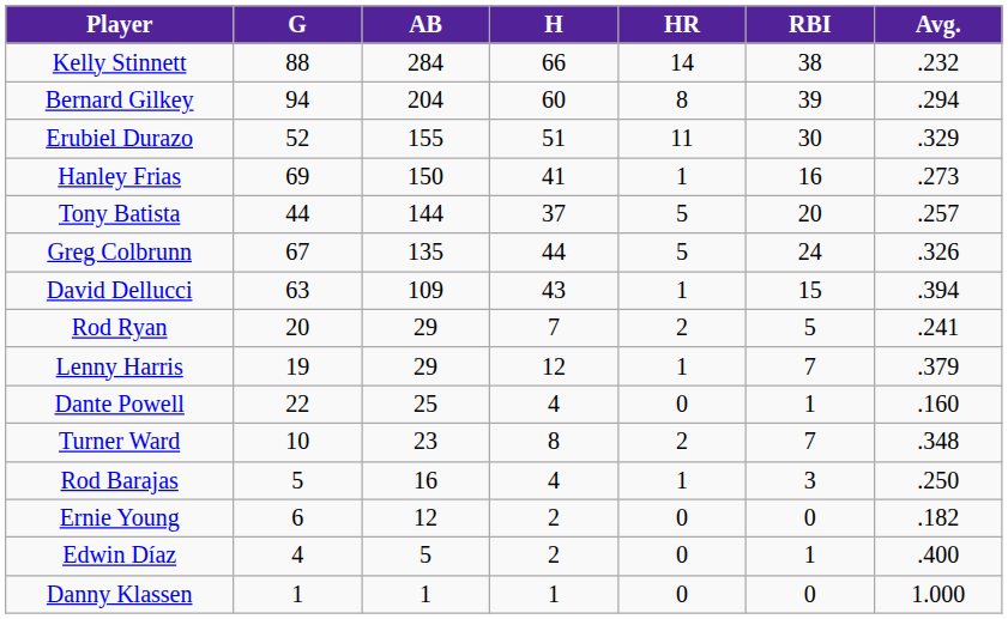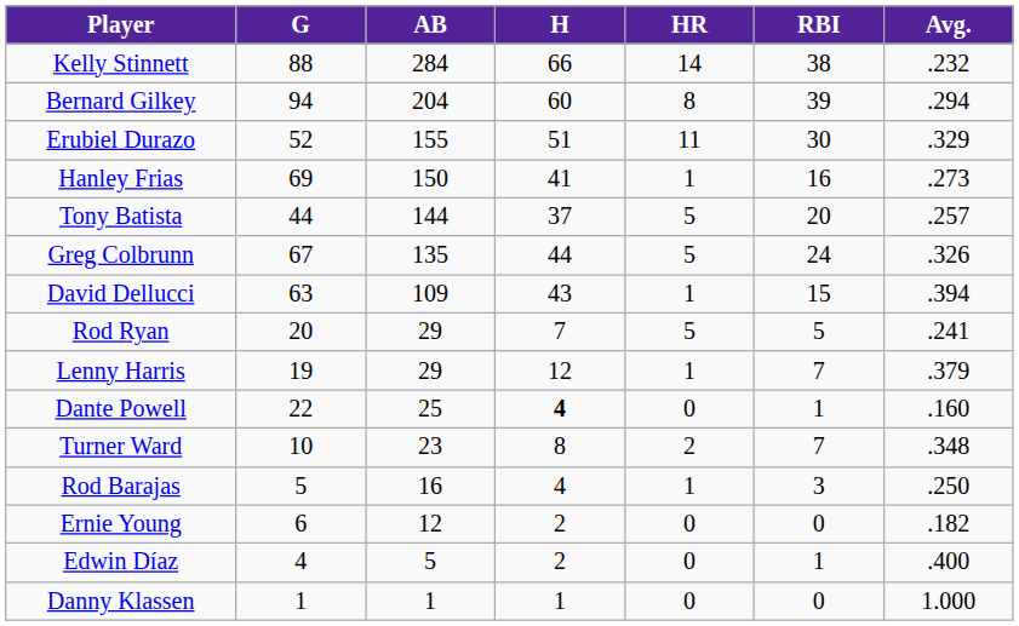 <table class="wikitable sortable">
 <tr>
 <th style="background:#522398;color:white;" width="16%">Player</th>
 <th style="background:#522398;color:white;" width="9%">G</th>
 <th style="background:#522398;color:white;" width="9%">AB</th>
 <th style="background:#522398;color:white;" width="9%">H</th>
 <th style="background:#522398;color:white;" width="9%">HR</th>
 <th style="background:#522398;color:white;" width="9%">RBI</th>
 <th style="background:#522398;color:white;" width="9%">Avg.</th>
 </tr>
 <tr align="center">
 <td><a href='#'>Kelly Stinnett</a></td>
 <td>88</td>
 <td>284</td>
 <td>66</td>
 <td>14</td>
 <td>38</td>
 <td>.232</td>
 </tr>
 <tr align="center">
 <td><a href='#'>Bernard Gilkey</a></td>
 <td>94</td>
 <td>204</td>
 <td>60</td>
 <td>8</td>
 <td>39</td>
 <td>.294</td>
 </tr>
 <tr align="center">
 <td><a href='#'>Erubiel Durazo</a></td>
 <td>52</td>
 <td>155</td>
 <td>51</td>
 <td>11</td>
 <td>30</td>
 <td>.329</td>
 </tr>
 <tr align="center">
 <td><a href='#'>Hanley Frias</a></td>
 <td>69</td>
 <td>150</td>
 <td>41</td>
 <td>1</td>
 <td>16</td>
 <td>.273</td>
 </tr>
 <tr align="center">
 <td><a href='#'>Tony Batista</a></td>
 <td>44</td>
 <td>144</td>
 <td>37</td>
 <td>5</td>
 <td>20</td>
 <td>.257</td>
 </tr>
 <tr align="center">
 <td><a href='#'>Greg Colbrunn</a></td>
 <td>67</td>
 <td>135</td>
 <td>44</td>
 <td>5</td>
 <td>24</td>
 <td>.326</td>
 </tr>
 <tr align="center">
 <td><a href='#'>David Dellucci</a></td>
 <td>63</td>
 <td>109</td>
 <td>43</td>
 <td>1</td>
 <td>15</td>
 <td>.394</td>
 </tr>
 <tr align=center>
 <td><a href='#'>Rod Ryan</a></td>
 <td>20</td>
 <td>29</td>
 <td>7</td>
-<td>2</td>
+<td>5</td>
 <td>5</td>
 <td>.241</td>
 </tr>
 <tr align=center>
 <td><a href='#'>Lenny Harris</a></td>
 <td>19</td>
 <td>29</td>
 <td>12</td>
 <td>1</td>
 <td>7</td>
 <td>.379</td>
 </tr>
 <tr align=center>
 <td><a href='#'>Dante Powell</a></td>
 <td>22</td>
 <td>25</td>
-<td>4</td>
+<td><strong>4</strong></td>
 <td>0</td>
 <td>1</td>
 <td>.160</td>
 </tr>
 <tr align=center>
 <td><a href='#'>Turner Ward</a></td>
 <td>10</td>
 <td>23</td>
 <td>8</td>
 <td>2</td>
 <td>7</td>
 <td>.348</td>
 </tr>
 <tr align="center">
 <td><a href='#'>Rod Barajas</a></td>
 <td>5</td>
 <td>16</td>
 <td>4</td>
 <td>1</td>
 <td>3</td>
 <td>.250</td>
 </tr>
 <tr align="center">
 <td><a href='#'>Ernie Young</a></td>
 <td>6</td>
 <td>12</td>
 <td>2</td>
 <td>0</td>
 <td>0</td>
 <td>.182</td>
 </tr>
 <tr align=center>
 <td><a href='#'>Edwin Díaz</a></td>
 <td>4</td>
 <td>5</td>
 <td>2</td>
 <td>0</td>
 <td>1</td>
 <td>.400</td>
 </tr>
 <tr align=center>
 <td><a href='#'>Danny Klassen</a></td>
 <td>1</td>
 <td>1</td>
 <td>1</td>
 <td>0</td>
 <td>0</td>
 <td>1.000</td>
 </tr>
 </table>
